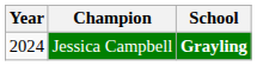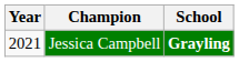 <table class=wikitable>
 <tr>
 <th>Year</th>
 <th>Champion</th>
 <th>School</th>
 </tr>
 <tr>
-<td>2024</td>
+<td>2021</td>
 <td !align=center style="background:green;color:white">Jessica Campbell</td>
 <td !align=center style="background:green;color:white"><strong>Grayling</strong></td>
 </tr>
 </table>
